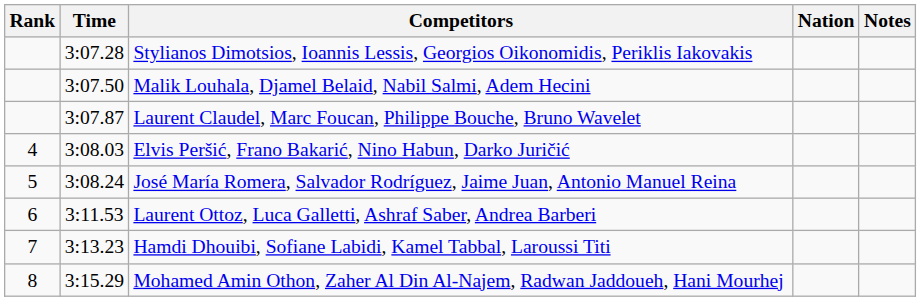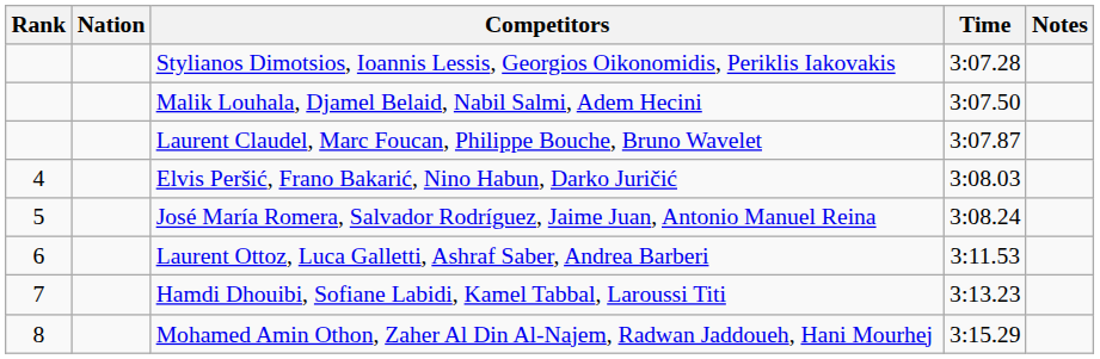 <table class="wikitable sortable" width=80% style="text-align:center; font-size:95%">
 <tr>
 <th>Rank</th>
+<th>Nation</th>
+<th>Competitors</th>
 <th>Time</th>
-<th>Competitors</th>
-<th>Nation</th>
 <th>Notes</th>
 </tr>
 <tr>
 <td></td>
+<td align=left></td>
+<td align=left><a href='#'>Stylianos Dimotsios</a>, <a href='#'>Ioannis Lessis</a>, <a href='#'>Georgios Oikonomidis</a>, <a href='#'>Periklis Iakovakis</a></td>
 <td>3:07.28</td>
-<td align=left><a href='#'>Stylianos Dimotsios</a>, <a href='#'>Ioannis Lessis</a>, <a href='#'>Georgios Oikonomidis</a>, <a href='#'>Periklis Iakovakis</a></td>
-<td align=left></td>
 <td></td>
 </tr>
 <tr>
 <td></td>
+<td align=left></td>
+<td align=left><a href='#'>Malik Louhala</a>, <a href='#'>Djamel Belaid</a>, <a href='#'>Nabil Salmi</a>, <a href='#'>Adem Hecini</a></td>
 <td>3:07.50</td>
-<td align=left><a href='#'>Malik Louhala</a>, <a href='#'>Djamel Belaid</a>, <a href='#'>Nabil Salmi</a>, <a href='#'>Adem Hecini</a></td>
-<td align=left></td>
 <td></td>
 </tr>
 <tr>
 <td></td>
+<td align=left></td>
+<td align=left><a href='#'>Laurent Claudel</a>, <a href='#'>Marc Foucan</a>, <a href='#'>Philippe Bouche</a>, <a href='#'>Bruno Wavelet</a></td>
 <td>3:07.87</td>
-<td align=left><a href='#'>Laurent Claudel</a>, <a href='#'>Marc Foucan</a>, <a href='#'>Philippe Bouche</a>, <a href='#'>Bruno Wavelet</a></td>
-<td align=left></td>
 <td></td>
 </tr>
 <tr>
 <td>4</td>
+<td align=left></td>
+<td align=left><a href='#'>Elvis Peršić</a>, <a href='#'>Frano Bakarić</a>, <a href='#'>Nino Habun</a>, <a href='#'>Darko Juričić</a></td>
 <td>3:08.03</td>
-<td align=left><a href='#'>Elvis Peršić</a>, <a href='#'>Frano Bakarić</a>, <a href='#'>Nino Habun</a>, <a href='#'>Darko Juričić</a></td>
-<td align=left></td>
 <td></td>
 </tr>
 <tr>
 <td>5</td>
+<td align=left></td>
+<td align=left><a href='#'>José María Romera</a>, <a href='#'>Salvador Rodríguez</a>, <a href='#'>Jaime Juan</a>, <a href='#'>Antonio Manuel Reina</a></td>
 <td>3:08.24</td>
-<td align=left><a href='#'>José María Romera</a>, <a href='#'>Salvador Rodríguez</a>, <a href='#'>Jaime Juan</a>, <a href='#'>Antonio Manuel Reina</a></td>
-<td align=left></td>
 <td></td>
 </tr>
 <tr>
 <td>6</td>
+<td align=left></td>
+<td align=left><a href='#'>Laurent Ottoz</a>, <a href='#'>Luca Galletti</a>, <a href='#'>Ashraf Saber</a>, <a href='#'>Andrea Barberi</a></td>
 <td>3:11.53</td>
-<td align=left><a href='#'>Laurent Ottoz</a>, <a href='#'>Luca Galletti</a>, <a href='#'>Ashraf Saber</a>, <a href='#'>Andrea Barberi</a></td>
-<td align=left></td>
 <td></td>
 </tr>
 <tr>
 <td>7</td>
+<td align=left></td>
+<td align=left><a href='#'>Hamdi Dhouibi</a>, <a href='#'>Sofiane Labidi</a>, <a href='#'>Kamel Tabbal</a>, <a href='#'>Laroussi Titi</a></td>
 <td>3:13.23</td>
-<td align=left><a href='#'>Hamdi Dhouibi</a>, <a href='#'>Sofiane Labidi</a>, <a href='#'>Kamel Tabbal</a>, <a href='#'>Laroussi Titi</a></td>
-<td align=left></td>
 <td></td>
 </tr>
 <tr>
 <td>8</td>
+<td align=left></td>
+<td align=left><a href='#'>Mohamed Amin Othon</a>, <a href='#'>Zaher Al Din Al-Najem</a>, <a href='#'>Radwan Jaddoueh</a>, <a href='#'>Hani Mourhej</a></td>
 <td>3:15.29</td>
-<td align=left><a href='#'>Mohamed Amin Othon</a>, <a href='#'>Zaher Al Din Al-Najem</a>, <a href='#'>Radwan Jaddoueh</a>, <a href='#'>Hani Mourhej</a></td>
-<td align=left></td>
 <td></td>
 </tr>
 </table>
